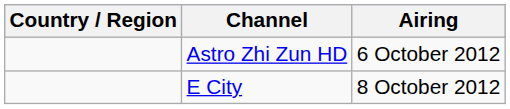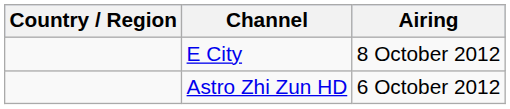 <table class="wikitable">
 <tr style="background:#B0C4DE;">
 <th>Country / Region</th>
 <th>Channel</th>
 <th>Airing</th>
 </tr>
 <tr>
 <td></td>
+<td><a href='#'>E City</a></td>
+<td>8 October 2012</td>
+</tr>
+<tr>
+<td></td>
 <td><a href='#'>Astro Zhi Zun HD</a></td>
 <td>6 October 2012</td>
 </tr>
-<tr>
-<td></td>
-<td><a href='#'>E City</a></td>
-<td>8 October 2012</td>
-</tr>
 </table>
